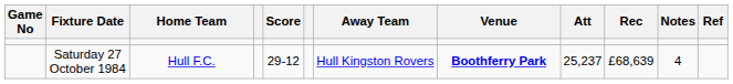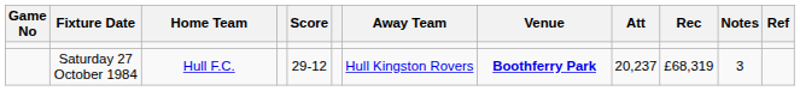 <table class="wikitable" style="text-align:center;">
 <tr>
 <th width=20 abbr="No">Game No</th>
 <th width=100 abbr="Date">Fixture Date</th>
 <th width=150 abbr="Home Team">Home Team</th>
 <th width=5 abbr="space"></th>
 <th width=20 abbr="Score">Score</th>
 <th width=5 abbr="space"></th>
 <th width=150 abbr="Away Team">Away Team</th>
 <th width=150 abbr="Venue">Venue</th>
 <th width=45 abbr="Att">Att</th>
 <th width=60 abbr="Rec">Rec</th>
 <th width=20 abbr="Notes">Notes</th>
 <th width=30 abbr="Ref">Ref</th>
 </tr>
 <tr>
 <td></td>
 <td></td>
 <td></td>
 <td></td>
 <td></td>
 <td></td>
 <td></td>
 <td></td>
 <td></td>
 <td></td>
 <td></td>
 </tr>
 <tr>
 <td></td>
 <td>Saturday 27 October 1984</td>
 <td><a href='#'>Hull F.C.</a></td>
 <td></td>
 <td>29-12</td>
 <td></td>
 <td><a href='#'>Hull Kingston Rovers</a></td>
 <td><strong><a href='#'>Boothferry Park</a></strong></td>
-<td>25,237</td>
-<td>£68,639</td>
-<td>4</td>
+<td>20,237</td>
+<td>£68,319</td>
+<td>3</td>
 <td></td>
 </tr>
 </table>
